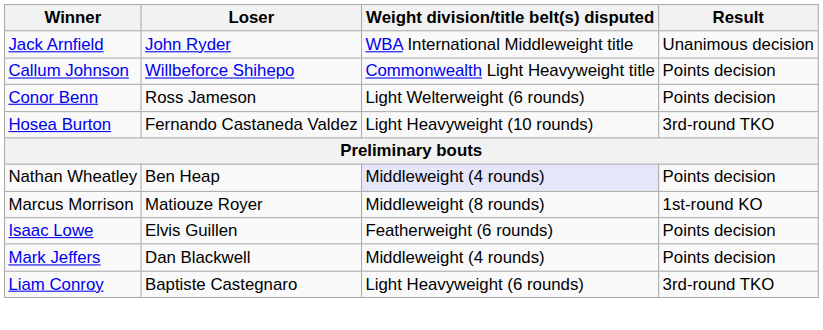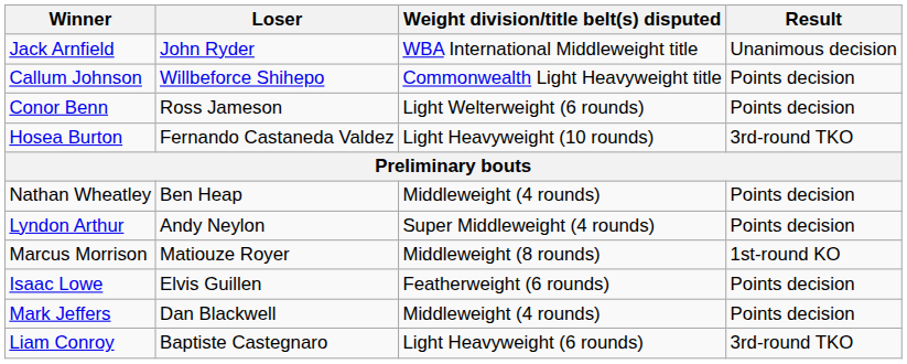 <table class=wikitable>
 <tr>
 <th>Winner</th>
 <th>Loser</th>
 <th>Weight division/title belt(s) disputed</th>
 <th>Result</th>
 </tr>
 <tr>
 <td> <a href='#'>Jack Arnfield</a></td>
 <td> <a href='#'>John Ryder</a></td>
 <td><a href='#'>WBA</a> International Middleweight title</td>
 <td>Unanimous decision</td>
 </tr>
 <tr>
 <td> <a href='#'>Callum Johnson</a></td>
 <td> <a href='#'>Willbeforce Shihepo</a></td>
 <td><a href='#'>Commonwealth</a> Light Heavyweight title</td>
 <td>Points decision</td>
 </tr>
 <tr>
 <td> <a href='#'>Conor Benn</a></td>
 <td> Ross Jameson</td>
 <td>Light Welterweight (6 rounds)</td>
 <td>Points decision</td>
 </tr>
 <tr>
 <td> <a href='#'>Hosea Burton</a></td>
 <td> Fernando Castaneda Valdez</td>
 <td>Light Heavyweight (10 rounds)</td>
 <td>3rd-round TKO</td>
 </tr>
 <tr>
 <th colspan=4>Preliminary bouts</th>
 </tr>
 <tr>
 <td> Nathan Wheatley</td>
 <td> Ben Heap</td>
-<td style="background: lavender;">Middleweight (4 rounds)</td>
+<td>Middleweight (4 rounds)</td>
+<td>Points decision</td>
+</tr>
+<tr>
+<td> <a href='#'>Lyndon Arthur</a></td>
+<td> Andy Neylon</td>
+<td>Super Middleweight (4 rounds)</td>
 <td>Points decision</td>
 </tr>
 <tr>
 <td> Marcus Morrison</td>
 <td> Matiouze Royer</td>
 <td>Middleweight (8 rounds)</td>
 <td>1st-round KO</td>
 </tr>
 <tr>
 <td> <a href='#'>Isaac Lowe</a></td>
 <td> Elvis Guillen</td>
 <td>Featherweight (6 rounds)</td>
 <td>Points decision</td>
 </tr>
 <tr>
 <td> <a href='#'>Mark Jeffers</a></td>
 <td> Dan Blackwell</td>
 <td>Middleweight (4 rounds)</td>
 <td>Points decision</td>
 </tr>
 <tr>
 <td> <a href='#'>Liam Conroy</a></td>
 <td> Baptiste Castegnaro</td>
 <td>Light Heavyweight (6 rounds)</td>
 <td>3rd-round TKO</td>
 </tr>
 </table>
